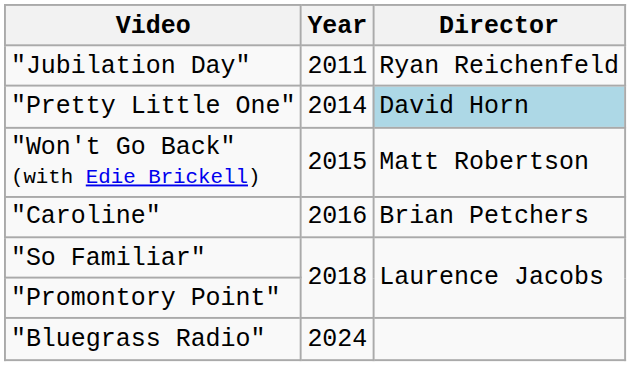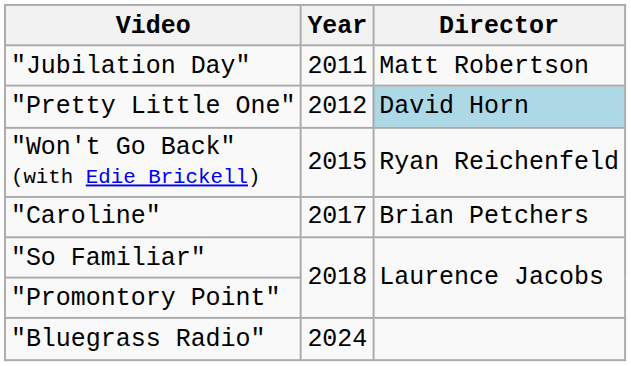 <table class="wikitable">
 <tr>
 <th scope="col">Video</th>
 <th scope="col">Year</th>
 <th scope="col">Director</th>
 </tr>
 <tr>
 <td scope="row">"Jubilation Day"</td>
 <td>2011</td>
-<td>Ryan Reichenfeld</td>
+<td>Matt Robertson</td>
 </tr>
 <tr>
 <td scope="row">"Pretty Little One"</td>
-<td>2014</td>
+<td>2012</td>
 <td style="background: lightblue;">David Horn</td>
 </tr>
 <tr>
 <td scope="row">"Won't Go Back"<br><small>(with <a href='#'>Edie Brickell</a>)</small></td>
 <td>2015</td>
-<td>Matt Robertson</td>
+<td>Ryan Reichenfeld</td>
 </tr>
 <tr>
 <td scope="row">"Caroline"</td>
-<td>2016</td>
+<td>2017</td>
 <td>Brian Petchers</td>
 </tr>
 <tr>
 <td scope="row">"So Familiar"</td>
 <td rowspan="2">2018</td>
 <td rowspan="2">Laurence Jacobs</td>
 </tr>
 <tr>
 <td scope="row">"Promontory Point"</td>
 </tr>
 <tr>
 <td scope="row">"Bluegrass Radio"<br> </td>
 <td>2024</td>
 <td></td>
 </tr>
 </table>
